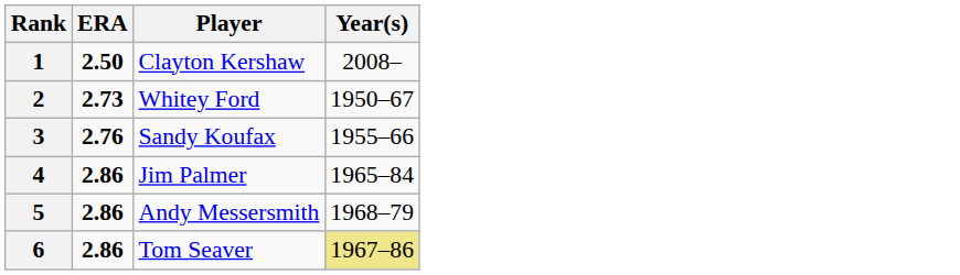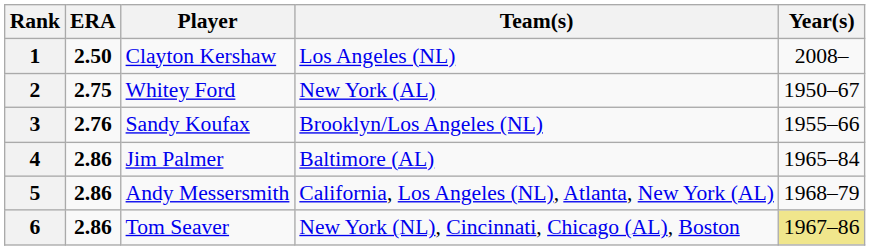 <table class="wikitable">
 <tr>
 <th>Rank</th>
 <th>ERA</th>
 <th>Player</th>
+<th>Team(s)</th>
 <th>Year(s)</th>
 </tr>
 <tr>
 <th>1</th>
 <td align="center"><strong>2.50</strong></td>
 <td><a href='#'>Clayton Kershaw</a></td>
+<td><a href='#'>Los Angeles (NL)</a></td>
 <td align="center">2008–</td>
 </tr>
 <tr>
 <th>2</th>
-<td align="center"><strong>2.73</strong></td>
+<td align="center"><strong>2.75</strong></td>
 <td><a href='#'>Whitey Ford</a></td>
+<td><a href='#'>New York (AL)</a></td>
 <td align="center">1950–67</td>
 </tr>
 <tr>
 <th>3</th>
 <td align="center"><strong>2.76</strong></td>
 <td><a href='#'>Sandy Koufax</a></td>
+<td><a href='#'>Brooklyn/Los Angeles (NL)</a></td>
 <td align="center">1955–66</td>
 </tr>
 <tr>
 <th>4</th>
 <td align="center"><strong>2.86</strong></td>
 <td><a href='#'>Jim Palmer</a></td>
+<td><a href='#'>Baltimore (AL)</a></td>
 <td align="center">1965–84</td>
 </tr>
 <tr>
 <th>5</th>
 <td align="center"><strong>2.86</strong></td>
 <td><a href='#'>Andy Messersmith</a></td>
+<td><a href='#'>California</a>, <a href='#'>Los Angeles (NL)</a>, <a href='#'>Atlanta</a>, <a href='#'>New York (AL)</a></td>
 <td align="center">1968–79</td>
 </tr>
 <tr>
 <th>6</th>
 <td align="center"><strong>2.86</strong></td>
 <td><a href='#'>Tom Seaver</a></td>
+<td><a href='#'>New York (NL)</a>, <a href='#'>Cincinnati</a>, <a href='#'>Chicago (AL)</a>, <a href='#'>Boston</a></td>
 <td align="center" style="background: khaki;">1967–86</td>
 </tr>
 </table>
